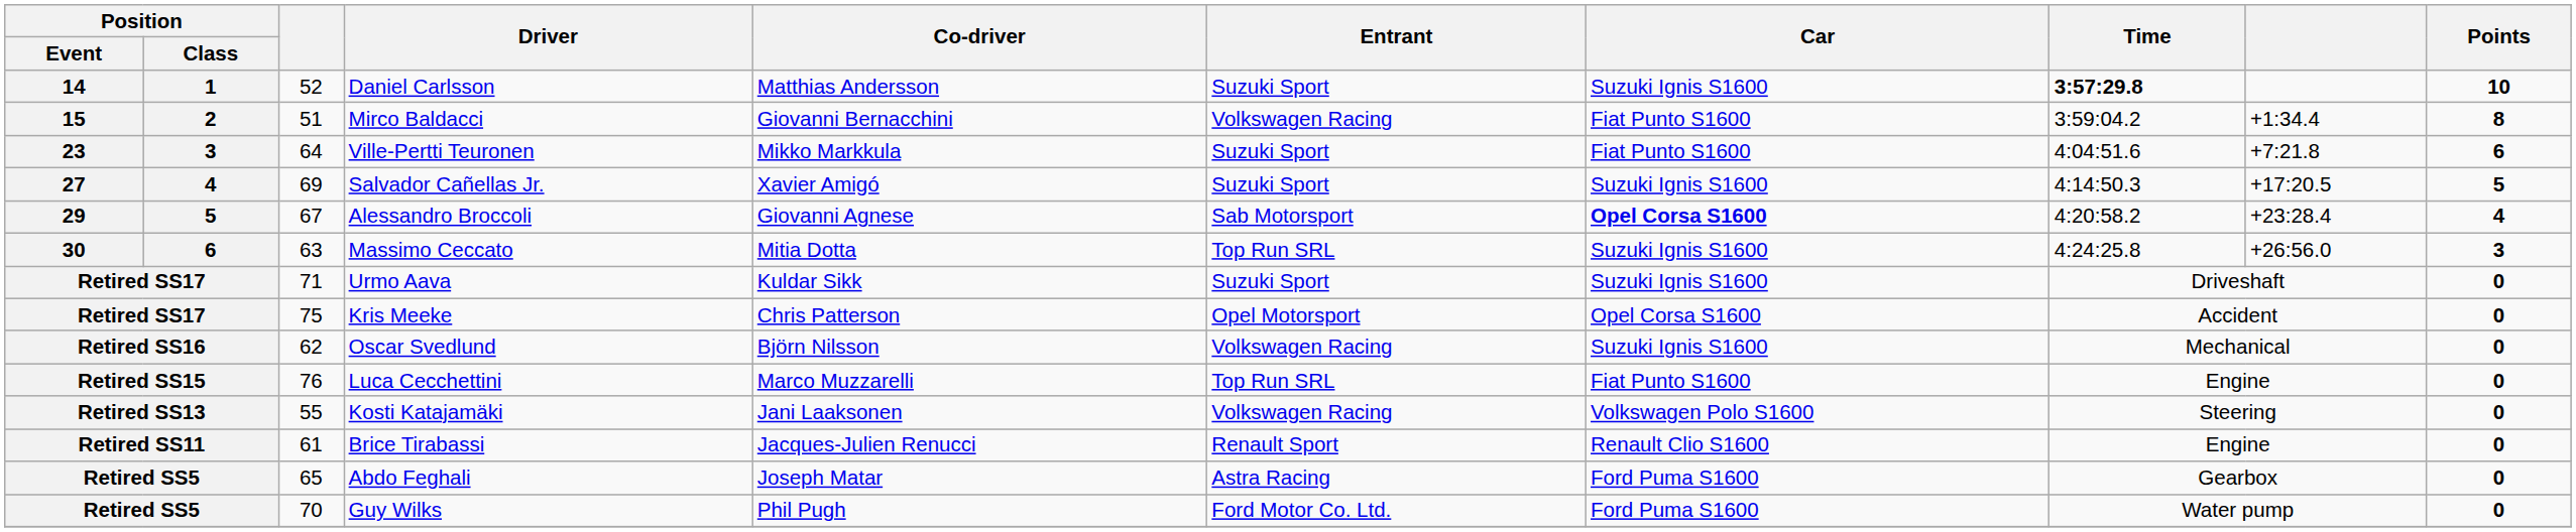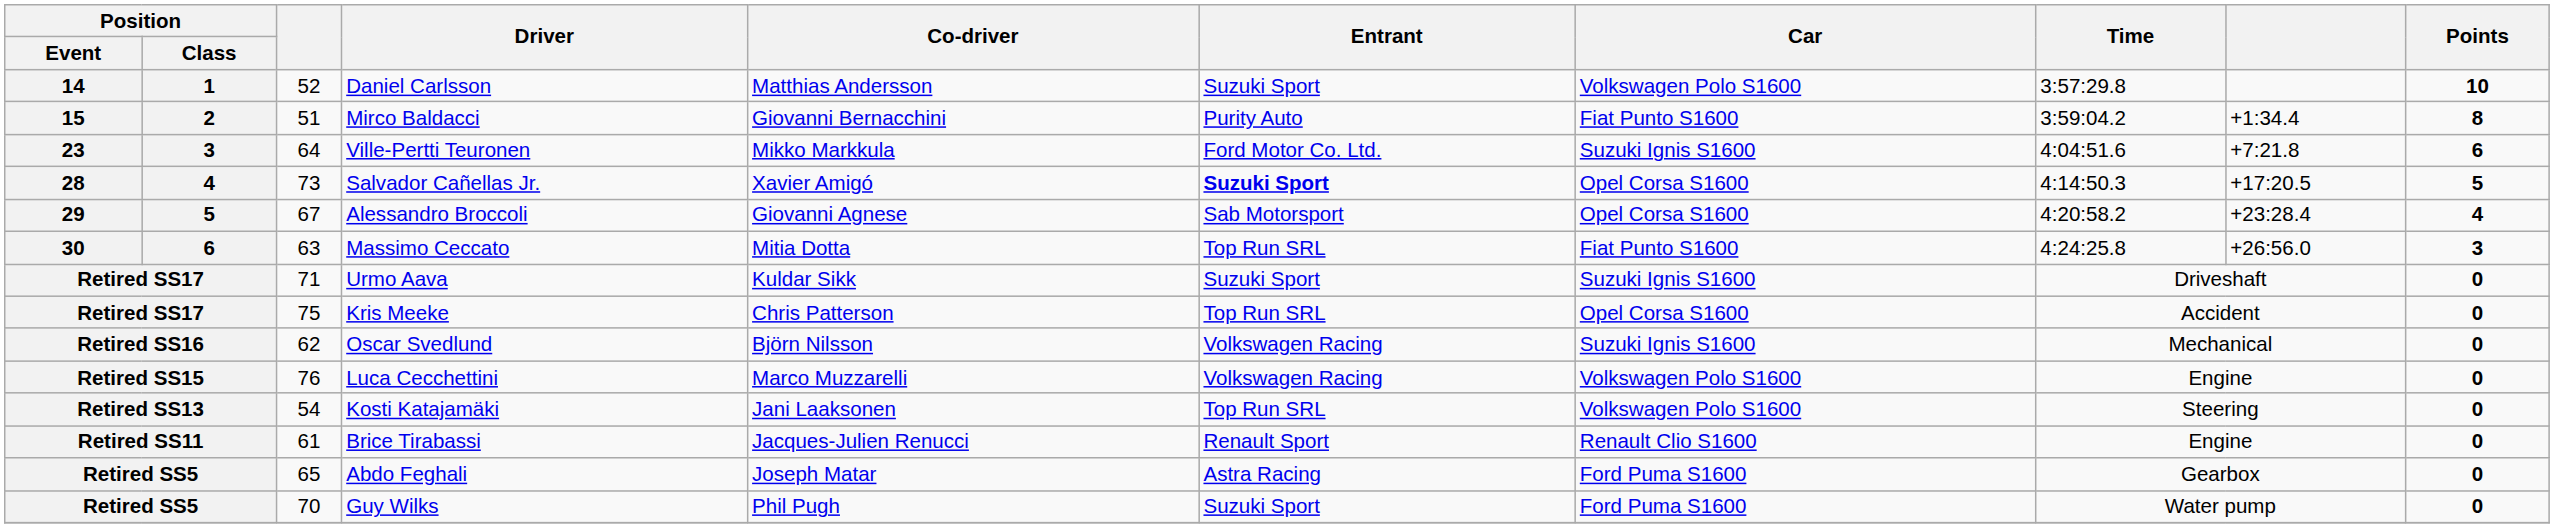 <table class="wikitable" width=85% style="font-size: 85%;">
 <tr>
 <th colspan="2">Position</th>
 <th rowspan="2"></th>
 <th rowspan="2">Driver</th>
 <th rowspan="2">Co-driver</th>
 <th rowspan="2">Entrant</th>
 <th rowspan="2">Car</th>
 <th rowspan="2">Time</th>
 <th rowspan="2"></th>
 <th rowspan="2">Points</th>
 </tr>
 <tr>
 <th>Event</th>
 <th>Class</th>
 </tr>
 <tr>
 <th>14</th>
 <th>1</th>
 <td align="center">52</td>
 <td> <a href='#'>Daniel Carlsson</a></td>
 <td> <a href='#'>Matthias Andersson</a></td>
 <td> <a href='#'>Suzuki Sport</a></td>
-<td><a href='#'>Suzuki Ignis S1600</a></td>
-<td><strong>3:57:29.8</strong></td>
+<td><a href='#'>Volkswagen Polo S1600</a></td>
+<td>3:57:29.8</td>
 <td></td>
 <td align="center"><strong>10</strong></td>
 </tr>
 <tr>
 <th>15</th>
 <th>2</th>
 <td align="center">51</td>
 <td> <a href='#'>Mirco Baldacci</a></td>
 <td> <a href='#'>Giovanni Bernacchini</a></td>
-<td> <a href='#'>Volkswagen Racing</a></td>
+<td> <a href='#'>Purity Auto</a></td>
 <td><a href='#'>Fiat Punto S1600</a></td>
 <td>3:59:04.2</td>
 <td>+1:34.4</td>
 <td align="center"><strong>8</strong></td>
 </tr>
 <tr>
 <th>23</th>
 <th>3</th>
 <td align="center">64</td>
 <td> <a href='#'>Ville-Pertti Teuronen</a></td>
 <td> <a href='#'>Mikko Markkula</a></td>
-<td> <a href='#'>Suzuki Sport</a></td>
-<td><a href='#'>Fiat Punto S1600</a></td>
+<td> <a href='#'>Ford Motor Co. Ltd.</a></td>
+<td><a href='#'>Suzuki Ignis S1600</a></td>
 <td>4:04:51.6</td>
 <td>+7:21.8</td>
 <td align="center"><strong>6</strong></td>
 </tr>
 <tr>
-<th>27</th>
+<th>28</th>
 <th>4</th>
-<td align="center">69</td>
+<td align="center">73</td>
 <td> <a href='#'>Salvador Cañellas Jr.</a></td>
 <td> <a href='#'>Xavier Amigó</a></td>
-<td> <a href='#'>Suzuki Sport</a></td>
-<td><a href='#'>Suzuki Ignis S1600</a></td>
+<td><strong> <a href='#'>Suzuki Sport</a></strong></td>
+<td><a href='#'>Opel Corsa S1600</a></td>
 <td>4:14:50.3</td>
 <td>+17:20.5</td>
 <td align="center"><strong>5</strong></td>
 </tr>
 <tr>
 <th>29</th>
 <th>5</th>
 <td align="center">67</td>
 <td> <a href='#'>Alessandro Broccoli</a></td>
 <td> <a href='#'>Giovanni Agnese</a></td>
 <td> <a href='#'>Sab Motorsport</a></td>
-<td><strong><a href='#'>Opel Corsa S1600</a></strong></td>
+<td><a href='#'>Opel Corsa S1600</a></td>
 <td>4:20:58.2</td>
 <td>+23:28.4</td>
 <td align="center"><strong>4</strong></td>
 </tr>
 <tr>
 <th>30</th>
 <th>6</th>
 <td align="center">63</td>
 <td> <a href='#'>Massimo Ceccato</a></td>
 <td> <a href='#'>Mitia Dotta</a></td>
 <td> <a href='#'>Top Run SRL</a></td>
-<td><a href='#'>Suzuki Ignis S1600</a></td>
+<td><a href='#'>Fiat Punto S1600</a></td>
 <td>4:24:25.8</td>
 <td>+26:56.0</td>
 <td align="center"><strong>3</strong></td>
 </tr>
 <tr>
 <th colspan="2">Retired SS17</th>
 <td align="center">71</td>
 <td> <a href='#'>Urmo Aava</a></td>
 <td> <a href='#'>Kuldar Sikk</a></td>
 <td> <a href='#'>Suzuki Sport</a></td>
 <td><a href='#'>Suzuki Ignis S1600</a></td>
 <td align="center" colspan="2">Driveshaft</td>
 <td align="center"><strong>0</strong></td>
 </tr>
 <tr>
 <th colspan="2">Retired SS17</th>
 <td align="center">75</td>
 <td> <a href='#'>Kris Meeke</a></td>
 <td> <a href='#'>Chris Patterson</a></td>
-<td> <a href='#'>Opel Motorsport</a></td>
+<td> <a href='#'>Top Run SRL</a></td>
 <td><a href='#'>Opel Corsa S1600</a></td>
 <td align="center" colspan="2">Accident</td>
 <td align="center"><strong>0</strong></td>
 </tr>
 <tr>
 <th colspan="2">Retired SS16</th>
 <td align="center">62</td>
 <td> <a href='#'>Oscar Svedlund</a></td>
 <td> <a href='#'>Björn Nilsson</a></td>
 <td> <a href='#'>Volkswagen Racing</a></td>
 <td><a href='#'>Suzuki Ignis S1600</a></td>
 <td align="center" colspan="2">Mechanical</td>
 <td align="center"><strong>0</strong></td>
 </tr>
 <tr>
 <th colspan="2">Retired SS15</th>
 <td align="center">76</td>
 <td> <a href='#'>Luca Cecchettini</a></td>
 <td> <a href='#'>Marco Muzzarelli</a></td>
-<td> <a href='#'>Top Run SRL</a></td>
-<td><a href='#'>Fiat Punto S1600</a></td>
+<td> <a href='#'>Volkswagen Racing</a></td>
+<td><a href='#'>Volkswagen Polo S1600</a></td>
 <td align="center" colspan="2">Engine</td>
 <td align="center"><strong>0</strong></td>
 </tr>
 <tr>
 <th colspan="2">Retired SS13</th>
-<td align="center">55</td>
+<td align="center">54</td>
 <td> <a href='#'>Kosti Katajamäki</a></td>
 <td> <a href='#'>Jani Laaksonen</a></td>
-<td> <a href='#'>Volkswagen Racing</a></td>
+<td> <a href='#'>Top Run SRL</a></td>
 <td><a href='#'>Volkswagen Polo S1600</a></td>
 <td align="center" colspan="2">Steering</td>
 <td align="center"><strong>0</strong></td>
 </tr>
 <tr>
 <th colspan="2">Retired SS11</th>
 <td align="center">61</td>
 <td> <a href='#'>Brice Tirabassi</a></td>
 <td> <a href='#'>Jacques-Julien Renucci</a></td>
 <td> <a href='#'>Renault Sport</a></td>
 <td><a href='#'>Renault Clio S1600</a></td>
 <td align="center" colspan="2">Engine</td>
 <td align="center"><strong>0</strong></td>
 </tr>
 <tr>
 <th colspan="2">Retired SS5</th>
 <td align="center">65</td>
 <td> <a href='#'>Abdo Feghali</a></td>
 <td> <a href='#'>Joseph Matar</a></td>
 <td> <a href='#'>Astra Racing</a></td>
 <td><a href='#'>Ford Puma S1600</a></td>
 <td align="center" colspan="2">Gearbox</td>
 <td align="center"><strong>0</strong></td>
 </tr>
 <tr>
 <th colspan="2">Retired SS5</th>
 <td align="center">70</td>
 <td> <a href='#'>Guy Wilks</a></td>
 <td> <a href='#'>Phil Pugh</a></td>
-<td> <a href='#'>Ford Motor Co. Ltd.</a></td>
+<td> <a href='#'>Suzuki Sport</a></td>
 <td><a href='#'>Ford Puma S1600</a></td>
 <td align="center" colspan="2">Water pump</td>
 <td align="center"><strong>0</strong></td>
 </tr>
 <tr>
 </tr>
 </table>
